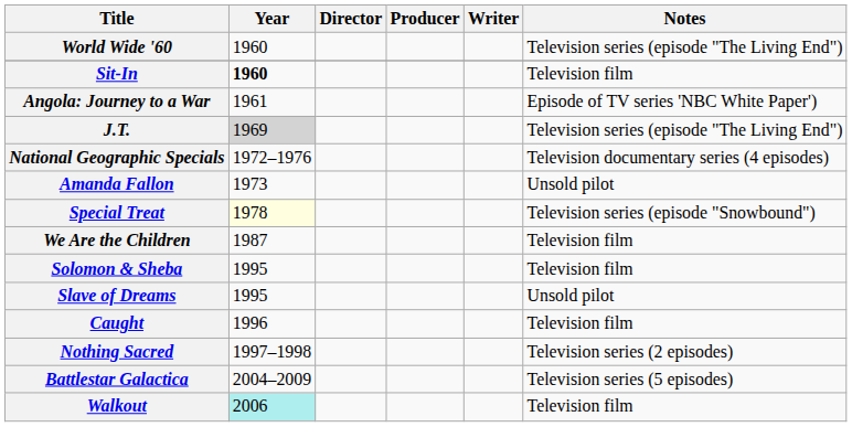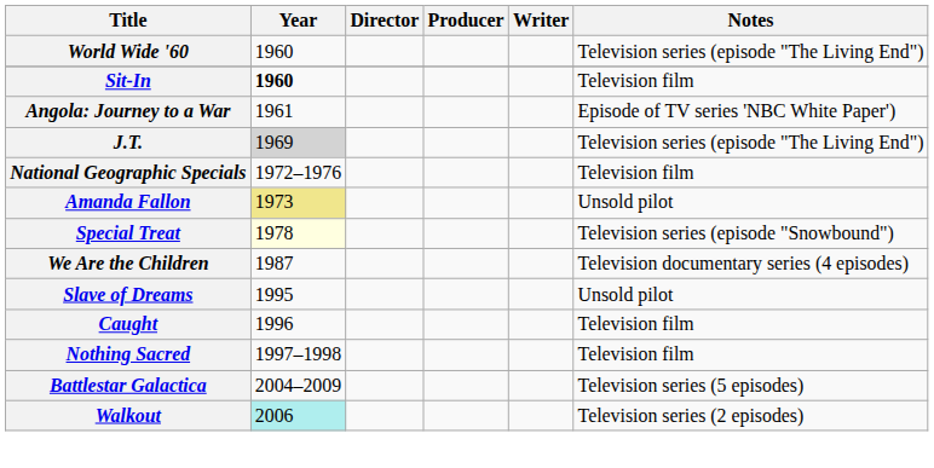 <table class="wikitable plainrowheaders sortable">
 <tr>
 <th>Title</th>
 <th>Year</th>
 <th>Director</th>
 <th>Producer</th>
 <th>Writer</th>
 <th>Notes</th>
 </tr>
 <tr>
 <th scope="row"><em>World Wide '60</em></th>
 <td>1960</td>
 <td></td>
 <td></td>
 <td></td>
 <td>Television series (episode "The Living End")</td>
 </tr>
 <tr>
 </tr>
 <tr>
 <th scope="row"><em><a href='#'>Sit-In</a></em></th>
 <td><strong>1960</strong></td>
 <td></td>
 <td></td>
 <td></td>
 <td>Television film</td>
 </tr>
 <tr>
 <th scope="row"><em>Angola: Journey to a War</em></th>
 <td>1961</td>
 <td></td>
 <td></td>
 <td></td>
 <td>Episode of TV series 'NBC White Paper')</td>
 </tr>
 <tr>
 <th scope="row"><em>J.T.</em></th>
 <td style="background: lightgrey;">1969</td>
 <td></td>
 <td></td>
 <td></td>
 <td>Television series (episode "The Living End")</td>
 </tr>
 <tr>
 <th scope="row"><em>National Geographic Specials</em></th>
 <td>1972–1976</td>
 <td></td>
 <td></td>
 <td></td>
-<td>Television documentary series (4 episodes)</td>
+<td>Television film</td>
 </tr>
 <tr>
 <th scope="row"><em><a href='#'>Amanda Fallon</a></em></th>
-<td>1973</td>
+<td style="background: khaki;">1973</td>
 <td></td>
 <td></td>
 <td></td>
 <td>Unsold pilot</td>
 </tr>
 <tr>
 <th scope="row"><em><a href='#'>Special Treat</a></em></th>
 <td style="background: lightyellow;">1978</td>
 <td></td>
 <td></td>
 <td></td>
 <td>Television series (episode "Snowbound")</td>
 </tr>
 <tr>
 <th scope="row"><em>We Are the Children</em></th>
 <td>1987</td>
 <td></td>
 <td></td>
 <td></td>
-<td>Television film</td>
-</tr>
-<tr>
-<th scope="row"><em><a href='#'>Solomon & Sheba</a></em></th>
-<td>1995</td>
-<td></td>
-<td></td>
-<td></td>
-<td>Television film</td>
+<td>Television documentary series (4 episodes)</td>
 </tr>
 <tr>
 <th scope="row"><em><a href='#'>Slave of Dreams</a></em></th>
 <td>1995</td>
 <td></td>
 <td></td>
 <td></td>
 <td>Unsold pilot</td>
 </tr>
 <tr>
 <th scope="row"><em><a href='#'>Caught</a></em></th>
 <td>1996</td>
 <td></td>
 <td></td>
 <td></td>
 <td>Television film</td>
 </tr>
 <tr>
 <th scope="row"><em><a href='#'>Nothing Sacred</a></em></th>
 <td>1997–1998</td>
 <td></td>
 <td></td>
 <td></td>
-<td>Television series (2 episodes)</td>
+<td>Television film</td>
 </tr>
 <tr>
 <th scope="row"><a href='#'><em>Battlestar Galactica</em></a></th>
 <td>2004–2009</td>
 <td></td>
 <td></td>
 <td></td>
 <td>Television series (5 episodes)</td>
 </tr>
 <tr>
 <th scope="row"><em><a href='#'>Walkout</a></em></th>
 <td style="background: paleturquoise;">2006</td>
 <td></td>
 <td></td>
 <td></td>
-<td>Television film</td>
+<td>Television series (2 episodes)</td>
 </tr>
 </table>
